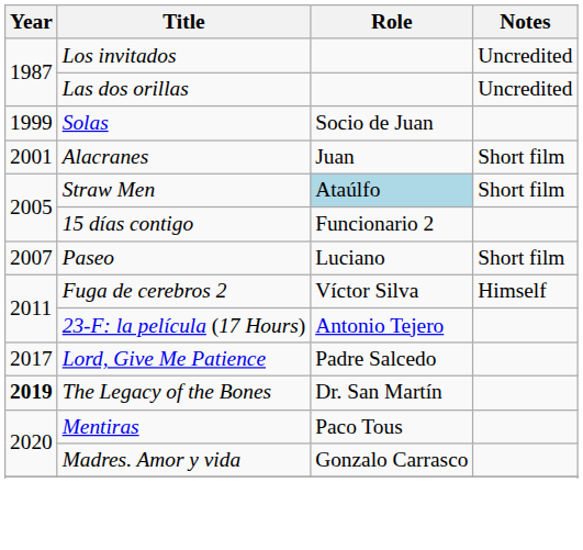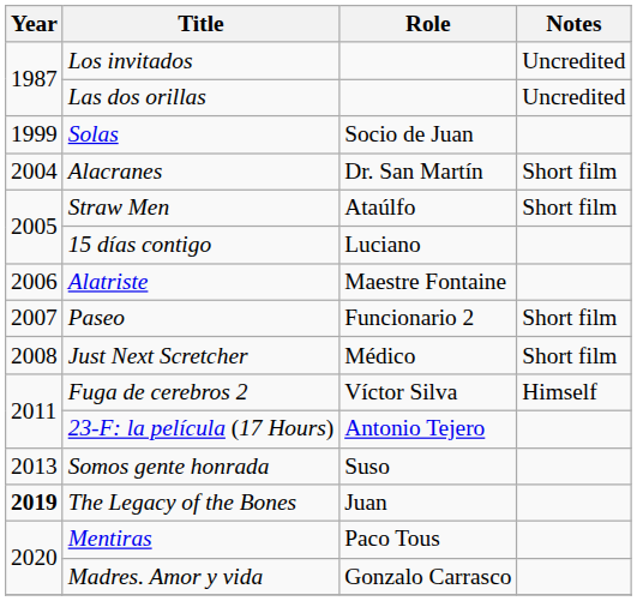 <table class="wikitable sortable">
 <tr>
 <th>Year</th>
 <th>Title</th>
 <th>Role</th>
 <th class="unsortable">Notes</th>
 </tr>
 <tr>
 <td rowspan="2">1987</td>
 <td><em>Los invitados</em></td>
 <td></td>
 <td>Uncredited</td>
 </tr>
 <tr>
 <td><em>Las dos orillas</em></td>
 <td></td>
 <td>Uncredited</td>
 </tr>
 <tr>
 <td>1999</td>
 <td><em><a href='#'>Solas</a></em></td>
 <td>Socio de Juan</td>
 <td></td>
 </tr>
 <tr>
-<td>2001</td>
+<td>2004</td>
 <td><em>Alacranes</em></td>
-<td>Juan</td>
+<td>Dr. San Martín</td>
 <td>Short film</td>
 </tr>
 <tr>
 <td rowspan="2">2005</td>
 <td><em>Straw Men</em></td>
-<td style="background: lightblue;">Ataúlfo</td>
+<td>Ataúlfo</td>
 <td>Short film</td>
 </tr>
 <tr>
 <td><em>15 días contigo</em></td>
-<td>Funcionario 2</td>
+<td>Luciano</td>
+<td></td>
+</tr>
+<tr>
+<td>2006</td>
+<td><em><a href='#'>Alatriste</a></em></td>
+<td>Maestre Fontaine</td>
 <td></td>
 </tr>
 <tr>
 <td>2007</td>
 <td><em>Paseo</em></td>
-<td>Luciano</td>
+<td>Funcionario 2</td>
+<td>Short film</td>
+</tr>
+<tr>
+<td>2008</td>
+<td><em>Just Next Scretcher</em></td>
+<td>Médico</td>
 <td>Short film</td>
 </tr>
 <tr>
 <td rowspan="2">2011</td>
 <td><em>Fuga de cerebros 2</em></td>
 <td>Víctor Silva</td>
 <td>Himself</td>
 </tr>
 <tr>
 <td><em><a href='#'>23-F: la película</a></em> (<em>17 Hours</em>)</td>
 <td><a href='#'>Antonio Tejero</a></td>
 <td></td>
 </tr>
 <tr>
-<td>2017</td>
-<td><em><a href='#'>Lord, Give Me Patience</a></em></td>
-<td>Padre Salcedo</td>
+<td>2013</td>
+<td><em>Somos gente honrada</em></td>
+<td>Suso</td>
 <td></td>
 </tr>
 <tr>
 <td><strong>2019</strong></td>
 <td><em>The Legacy of the Bones</em></td>
-<td>Dr. San Martín</td>
+<td>Juan</td>
 <td></td>
 </tr>
 <tr>
 <td rowspan="3">2020</td>
 <td><em><a href='#'>Mentiras</a></em></td>
 <td>Paco Tous</td>
 <td></td>
 </tr>
 <tr>
 <td><em>Madres. Amor y vida</em></td>
 <td>Gonzalo Carrasco</td>
 <td></td>
 </tr>
 <tr>
 </tr>
 <tr>
 </tr>
 </table>
